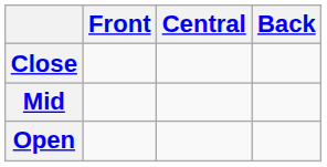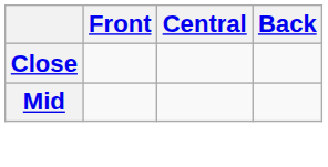 <table class="wikitable" style="text-align:center">
 <tr>
 <th></th>
 <th><a href='#'>Front</a></th>
 <th><a href='#'>Central</a></th>
 <th><a href='#'>Back</a></th>
 </tr>
 <tr>
 <th><a href='#'>Close</a></th>
 <td>   </td>
 <td></td>
 <td>   </td>
 </tr>
 <tr>
 <th><a href='#'>Mid</a></th>
 <td>         </td>
 <td></td>
 <td>          </td>
 </tr>
-<tr>
-<th><a href='#'>Open</a></th>
-<td></td>
-<td>   </td>
-<td></td>
-</tr>
 </table>
